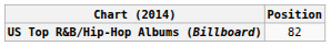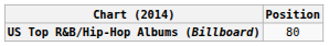 <table class="wikitable plainrowheaders" style="text-align:center;">
 <tr>
 <th scope="col">Chart (2014)</th>
 <th scope="col">Position</th>
 </tr>
 <tr>
 <th scope="row">US Top R&B/Hip-Hop Albums (<em>Billboard</em>)</th>
-<td>82</td>
+<td>80</td>
 </tr>
 </table>
